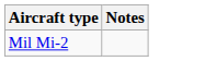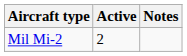 <table class="wikitable sortable">
 <tr>
 <th>Aircraft type</th>
+<th>Active</th>
 <th>Notes</th>
 </tr>
 <tr>
 <td><a href='#'>Mil Mi-2</a></td>
+<td>2</td>
 <td></td>
 </tr>
 </table>
